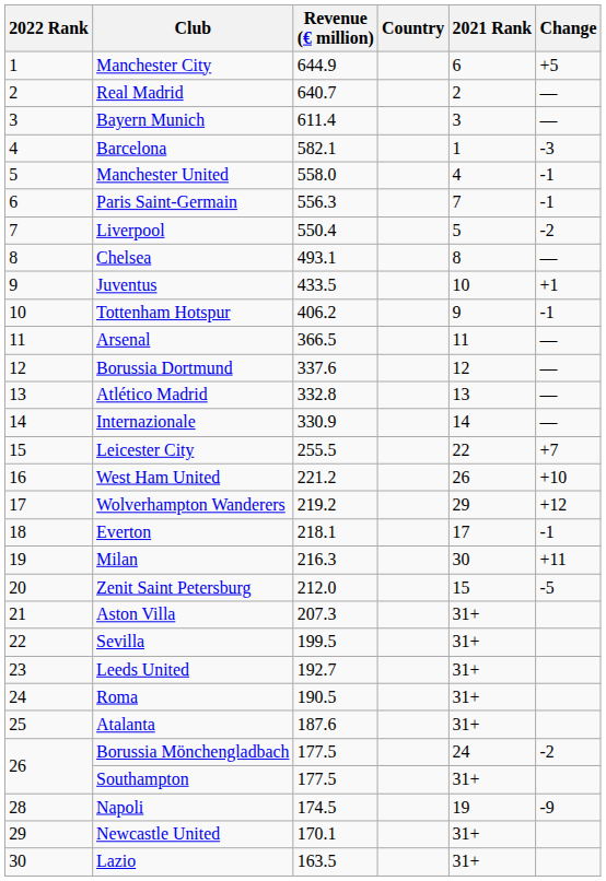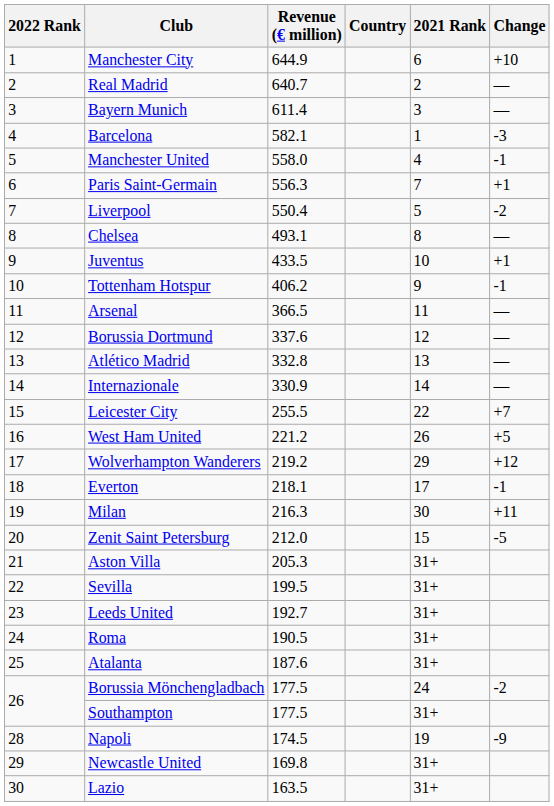 <table class="wikitable sortable">
 <tr>
 <th>2022 Rank</th>
 <th>Club</th>
 <th>Revenue <br>(<a href='#'>€</a> million)</th>
 <th>Country</th>
 <th>2021 Rank</th>
 <th>Change</th>
 </tr>
 <tr>
 <td>1</td>
 <td><a href='#'>Manchester City</a></td>
 <td>644.9</td>
 <td></td>
 <td>6</td>
-<td> +5</td>
+<td> +10</td>
 </tr>
 <tr>
 <td>2</td>
 <td><a href='#'>Real Madrid</a></td>
 <td>640.7</td>
 <td></td>
 <td>2</td>
 <td> —</td>
 </tr>
 <tr>
 <td>3</td>
 <td><a href='#'>Bayern Munich</a></td>
 <td>611.4</td>
 <td></td>
 <td>3</td>
 <td> —</td>
 </tr>
 <tr>
 <td>4</td>
 <td><a href='#'>Barcelona</a></td>
 <td>582.1</td>
 <td></td>
 <td>1</td>
 <td> -3</td>
 </tr>
 <tr>
 <td>5</td>
 <td><a href='#'>Manchester United</a></td>
 <td>558.0</td>
 <td></td>
 <td>4</td>
 <td> -1</td>
 </tr>
 <tr>
 <td>6</td>
 <td><a href='#'>Paris Saint-Germain</a></td>
 <td>556.3</td>
 <td></td>
 <td>7</td>
-<td> -1</td>
+<td> +1</td>
 </tr>
 <tr>
 <td>7</td>
 <td><a href='#'>Liverpool</a></td>
 <td>550.4</td>
 <td></td>
 <td>5</td>
 <td> -2</td>
 </tr>
 <tr>
 <td>8</td>
 <td><a href='#'>Chelsea</a></td>
 <td>493.1</td>
 <td></td>
 <td>8</td>
 <td> —</td>
 </tr>
 <tr>
 <td>9</td>
 <td><a href='#'>Juventus</a></td>
 <td>433.5</td>
 <td></td>
 <td>10</td>
 <td> +1</td>
 </tr>
 <tr>
 <td>10</td>
 <td><a href='#'>Tottenham Hotspur</a></td>
 <td>406.2</td>
 <td></td>
 <td>9</td>
 <td> -1</td>
 </tr>
 <tr>
 <td>11</td>
 <td><a href='#'>Arsenal</a></td>
 <td>366.5</td>
 <td></td>
 <td>11</td>
 <td> —</td>
 </tr>
 <tr>
 <td>12</td>
 <td><a href='#'>Borussia Dortmund</a></td>
 <td>337.6</td>
 <td></td>
 <td>12</td>
 <td> —</td>
 </tr>
 <tr>
 <td>13</td>
 <td><a href='#'>Atlético Madrid</a></td>
 <td>332.8</td>
 <td></td>
 <td>13</td>
 <td> —</td>
 </tr>
 <tr>
 <td>14</td>
 <td><a href='#'>Internazionale</a></td>
 <td>330.9</td>
 <td></td>
 <td>14</td>
 <td> —</td>
 </tr>
 <tr>
 <td>15</td>
 <td><a href='#'>Leicester City</a></td>
 <td>255.5</td>
 <td></td>
 <td>22</td>
 <td> +7</td>
 </tr>
 <tr>
 <td>16</td>
 <td><a href='#'>West Ham United</a></td>
 <td>221.2</td>
 <td></td>
 <td>26</td>
-<td> +10</td>
+<td> +5</td>
 </tr>
 <tr>
 <td>17</td>
 <td><a href='#'>Wolverhampton Wanderers</a></td>
 <td>219.2</td>
 <td></td>
 <td>29</td>
 <td> +12</td>
 </tr>
 <tr>
 <td>18</td>
 <td><a href='#'>Everton</a></td>
 <td>218.1</td>
 <td></td>
 <td>17</td>
 <td> -1</td>
 </tr>
 <tr>
 <td>19</td>
 <td><a href='#'>Milan</a></td>
 <td>216.3</td>
 <td></td>
 <td>30</td>
 <td> +11</td>
 </tr>
 <tr>
 <td>20</td>
 <td><a href='#'>Zenit Saint Petersburg</a></td>
 <td>212.0</td>
 <td></td>
 <td>15</td>
 <td> -5</td>
 </tr>
 <tr>
 <td>21</td>
 <td><a href='#'>Aston Villa</a></td>
-<td>207.3</td>
+<td>205.3</td>
 <td></td>
 <td>31+</td>
 <td></td>
 </tr>
 <tr>
 <td>22</td>
 <td><a href='#'>Sevilla</a></td>
 <td>199.5</td>
 <td></td>
 <td>31+</td>
 <td></td>
 </tr>
 <tr>
 <td>23</td>
 <td><a href='#'>Leeds United</a></td>
 <td>192.7</td>
 <td></td>
 <td>31+</td>
 <td></td>
 </tr>
 <tr>
 <td>24</td>
 <td><a href='#'>Roma</a></td>
 <td>190.5</td>
 <td></td>
 <td>31+</td>
 <td></td>
 </tr>
 <tr>
 <td>25</td>
 <td><a href='#'>Atalanta</a></td>
 <td>187.6</td>
 <td></td>
 <td>31+</td>
 <td></td>
 </tr>
 <tr>
 <td rowspan="2">26</td>
 <td><a href='#'>Borussia Mönchengladbach</a></td>
 <td>177.5</td>
 <td></td>
 <td>24</td>
 <td> -2</td>
 </tr>
 <tr>
 <td><a href='#'>Southampton</a></td>
 <td>177.5</td>
 <td></td>
 <td>31+</td>
 <td></td>
 </tr>
 <tr>
 <td>28</td>
 <td><a href='#'>Napoli</a></td>
 <td>174.5</td>
 <td></td>
 <td>19</td>
 <td> -9</td>
 </tr>
 <tr>
 <td>29</td>
 <td><a href='#'>Newcastle United</a></td>
-<td>170.1</td>
+<td>169.8</td>
 <td></td>
 <td>31+</td>
 <td></td>
 </tr>
 <tr>
 <td>30</td>
 <td><a href='#'>Lazio</a></td>
 <td>163.5</td>
 <td></td>
 <td>31+</td>
 <td></td>
 </tr>
 </table>
